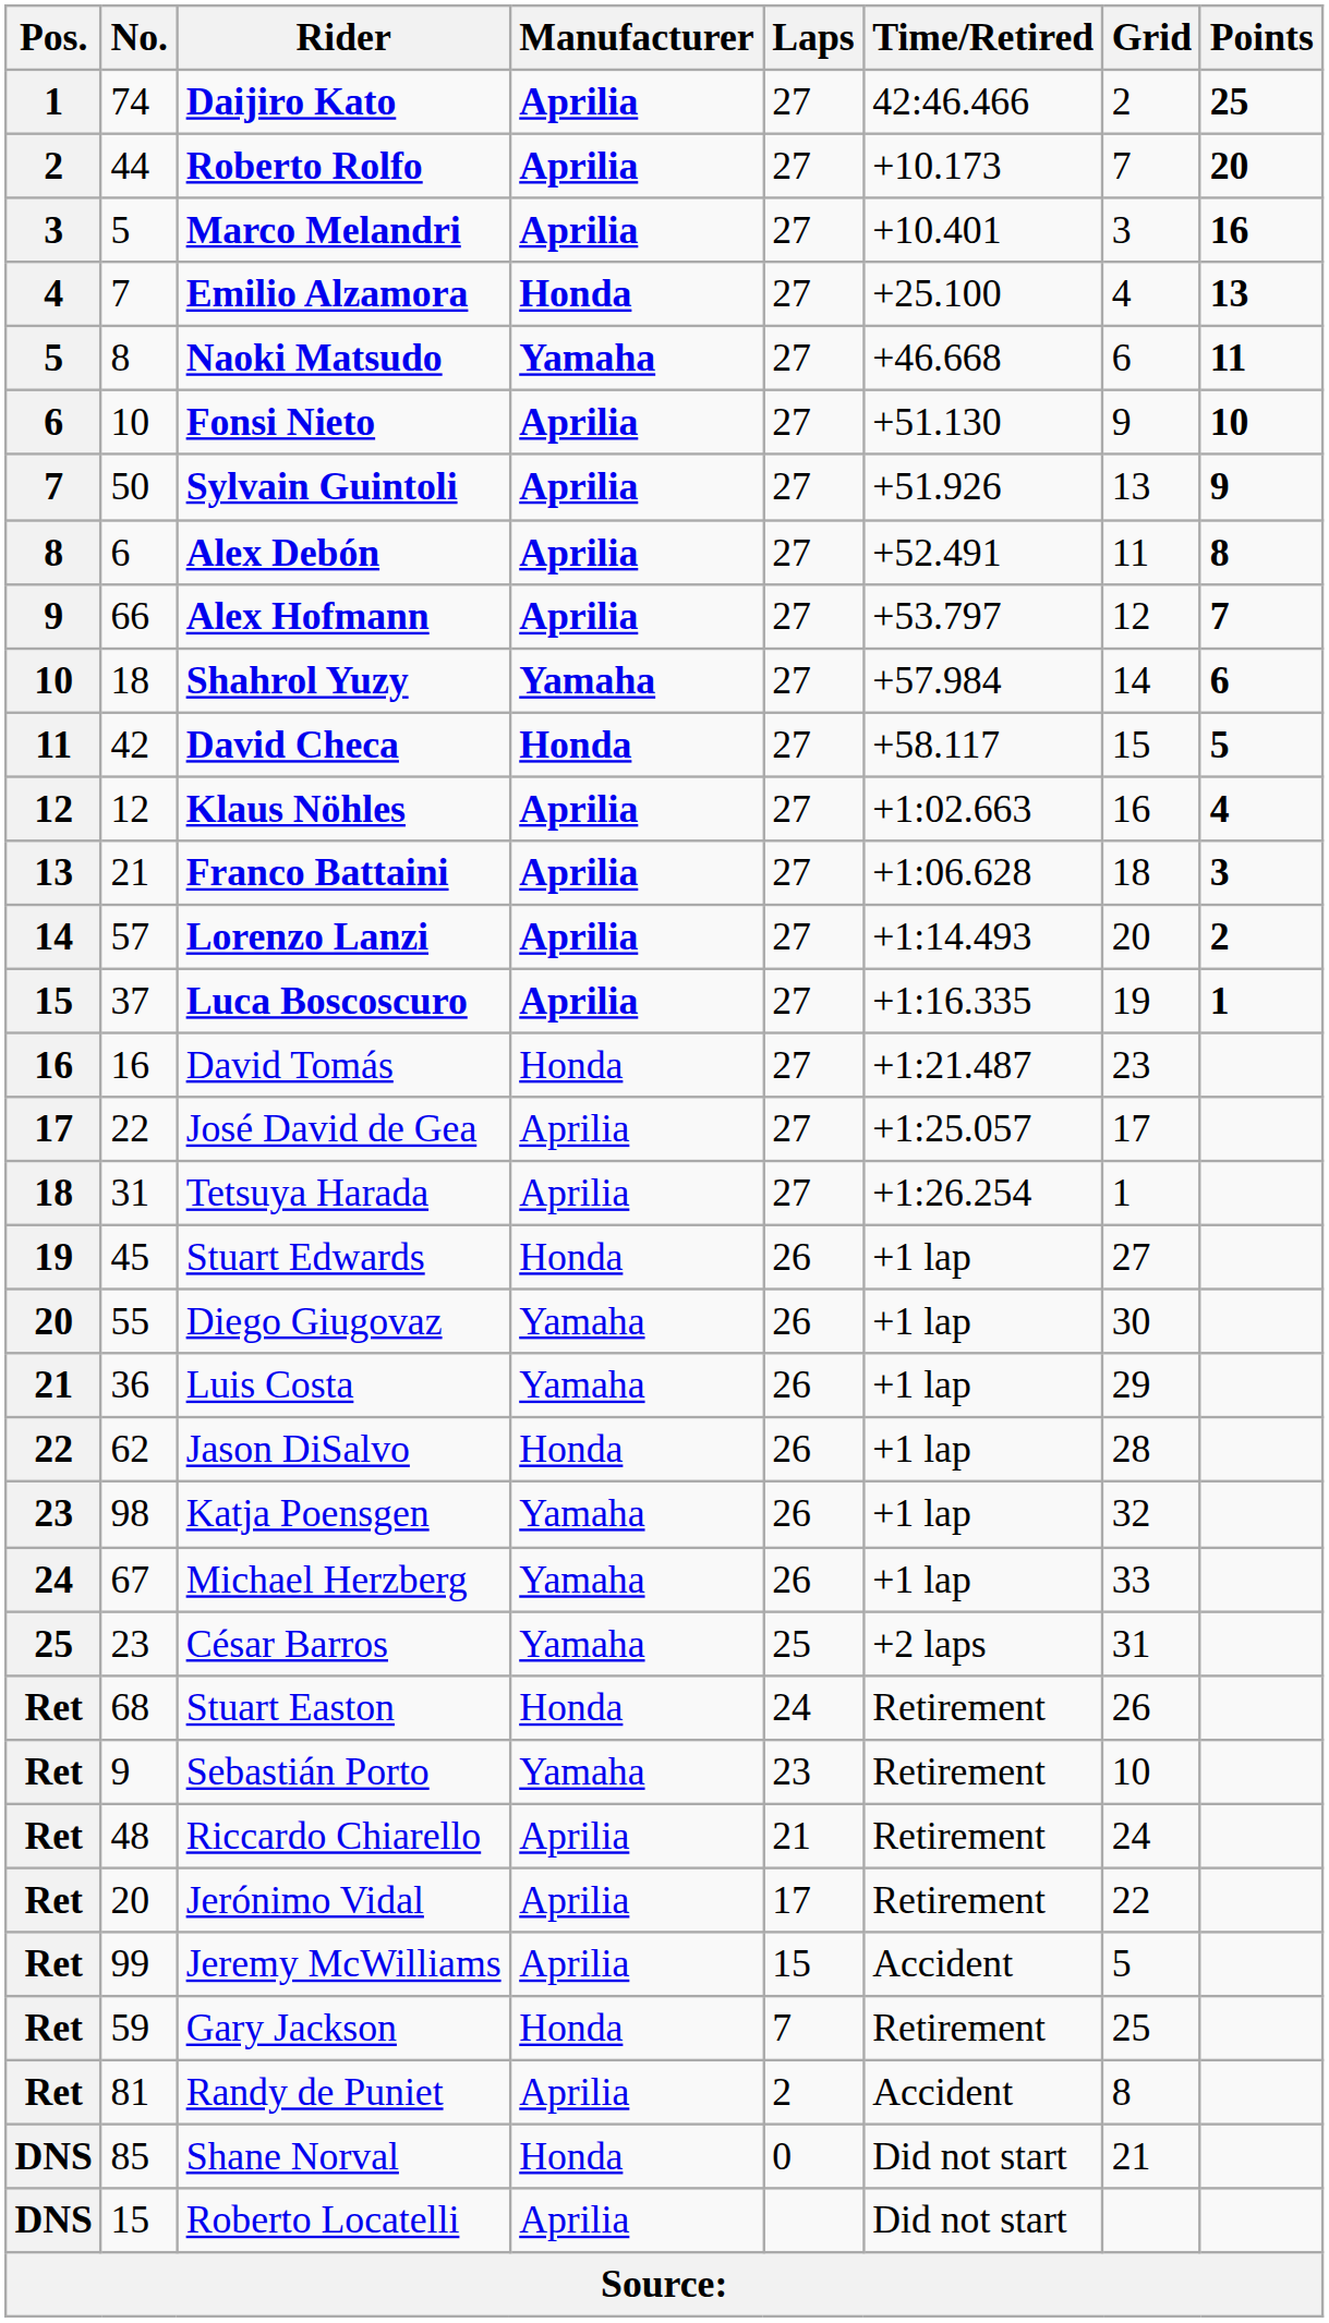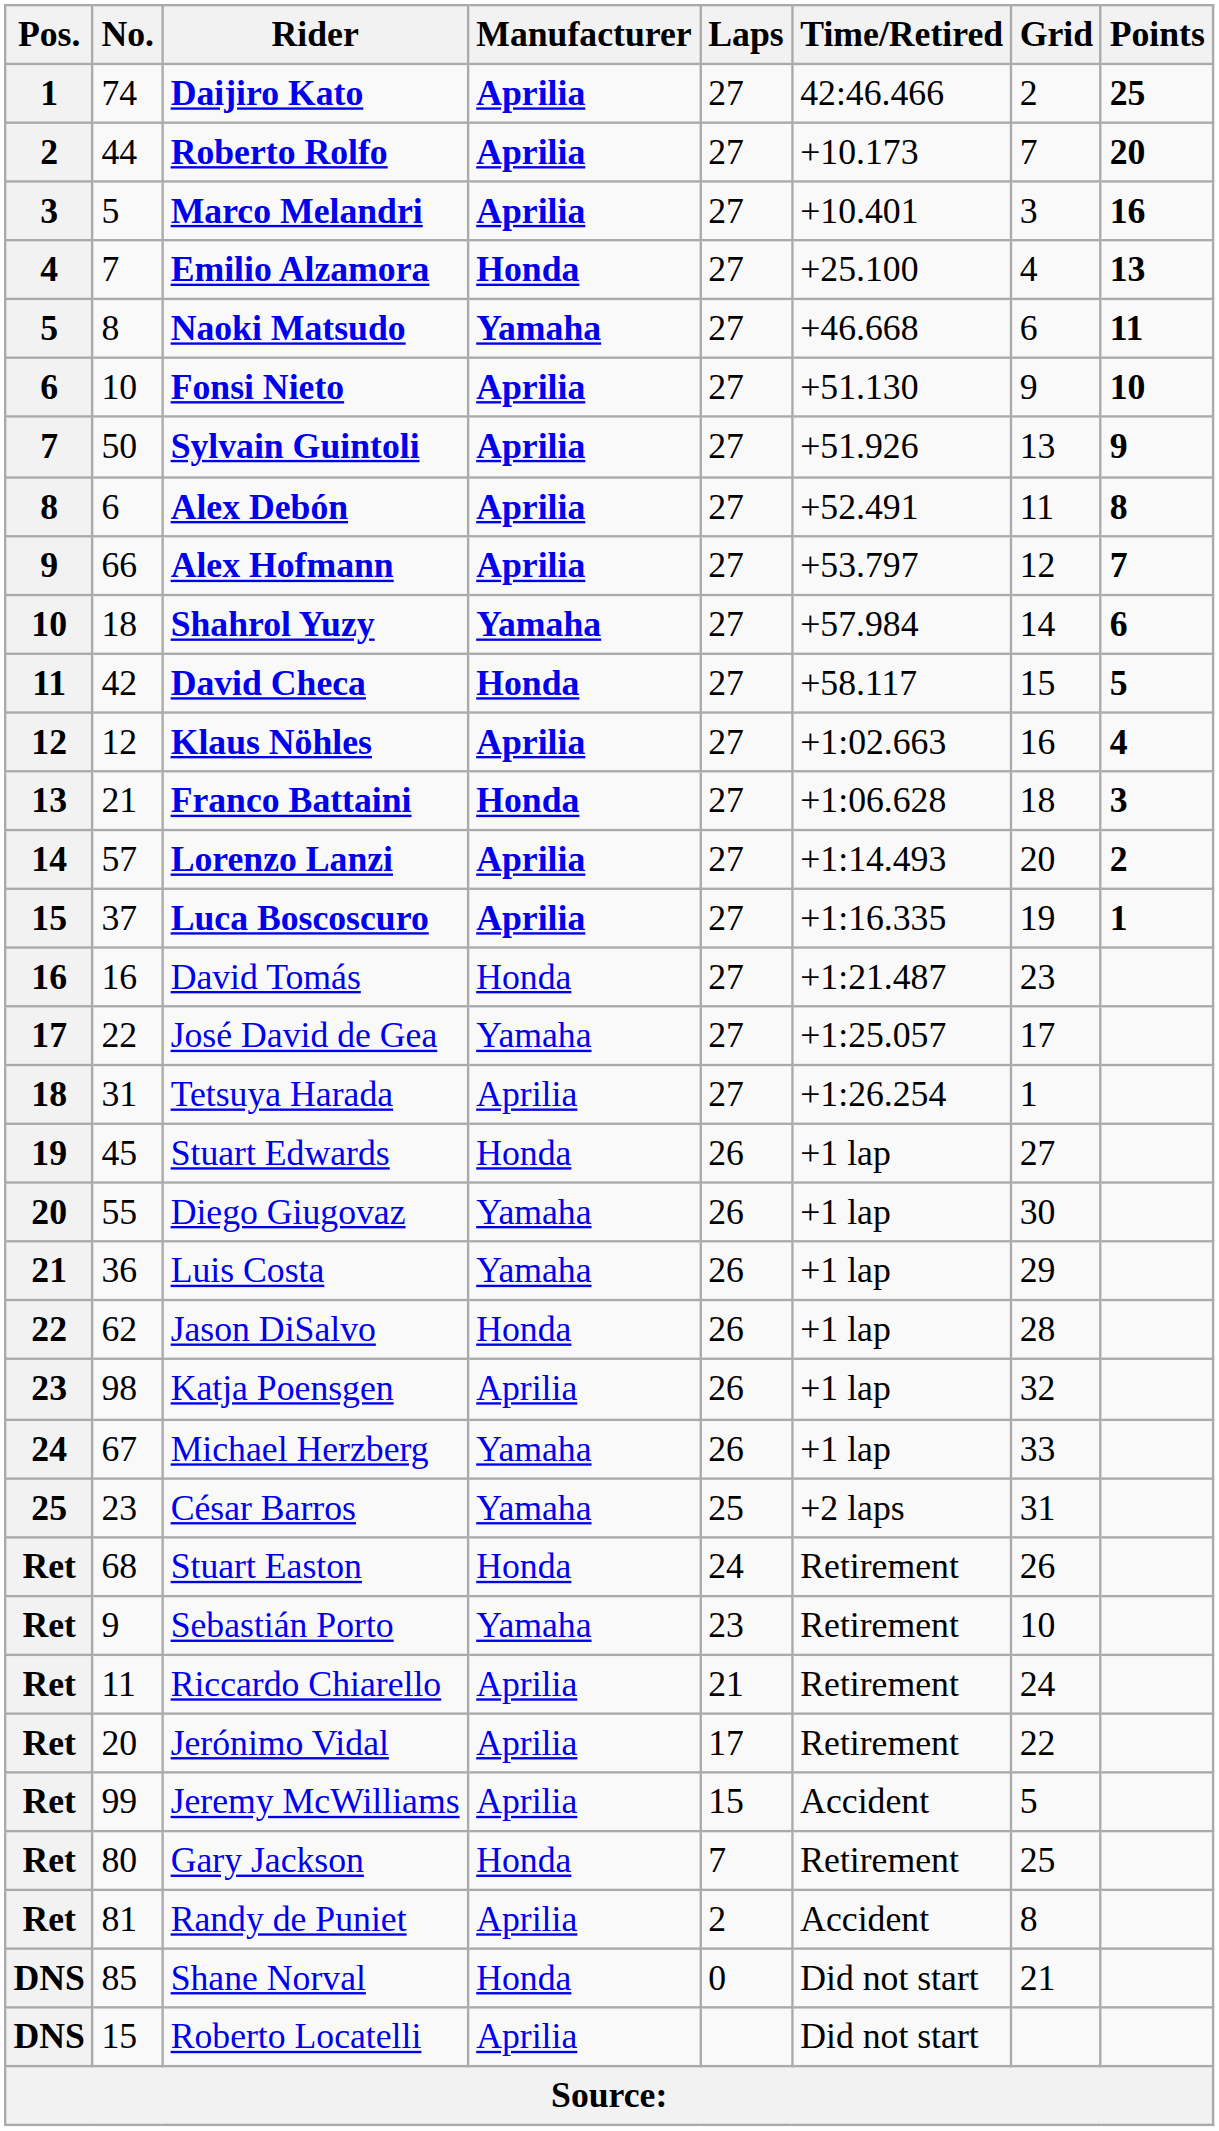 <table class="wikitable" style="font-size: 95%;">
 <tr>
 <th>Pos.</th>
 <th>No.</th>
 <th>Rider</th>
 <th>Manufacturer</th>
 <th>Laps</th>
 <th>Time/Retired</th>
 <th>Grid</th>
 <th>Points</th>
 </tr>
 <tr>
 <th>1</th>
 <td>74</td>
 <td> <strong><a href='#'>Daijiro Kato</a></strong></td>
 <td><strong><a href='#'>Aprilia</a></strong></td>
 <td>27</td>
 <td>42:46.466</td>
 <td>2</td>
 <td><strong>25</strong></td>
 </tr>
 <tr>
 <th>2</th>
 <td>44</td>
 <td> <strong><a href='#'>Roberto Rolfo</a></strong></td>
 <td><strong><a href='#'>Aprilia</a></strong></td>
 <td>27</td>
 <td>+10.173</td>
 <td>7</td>
 <td><strong>20</strong></td>
 </tr>
 <tr>
 <th>3</th>
 <td>5</td>
 <td> <strong><a href='#'>Marco Melandri</a></strong></td>
 <td><strong><a href='#'>Aprilia</a></strong></td>
 <td>27</td>
 <td>+10.401</td>
 <td>3</td>
 <td><strong>16</strong></td>
 </tr>
 <tr>
 <th>4</th>
 <td>7</td>
 <td> <strong><a href='#'>Emilio Alzamora</a></strong></td>
 <td><strong><a href='#'>Honda</a></strong></td>
 <td>27</td>
 <td>+25.100</td>
 <td>4</td>
 <td><strong>13</strong></td>
 </tr>
 <tr>
 <th>5</th>
 <td>8</td>
 <td> <strong><a href='#'>Naoki Matsudo</a></strong></td>
 <td><strong><a href='#'>Yamaha</a></strong></td>
 <td>27</td>
 <td>+46.668</td>
 <td>6</td>
 <td><strong>11</strong></td>
 </tr>
 <tr>
 <th>6</th>
 <td>10</td>
 <td> <strong><a href='#'>Fonsi Nieto</a></strong></td>
 <td><strong><a href='#'>Aprilia</a></strong></td>
 <td>27</td>
 <td>+51.130</td>
 <td>9</td>
 <td><strong>10</strong></td>
 </tr>
 <tr>
 <th>7</th>
 <td>50</td>
 <td> <strong><a href='#'>Sylvain Guintoli</a></strong></td>
 <td><strong><a href='#'>Aprilia</a></strong></td>
 <td>27</td>
 <td>+51.926</td>
 <td>13</td>
 <td><strong>9</strong></td>
 </tr>
 <tr>
 <th>8</th>
 <td>6</td>
 <td> <strong><a href='#'>Alex Debón</a></strong></td>
 <td><strong><a href='#'>Aprilia</a></strong></td>
 <td>27</td>
 <td>+52.491</td>
 <td>11</td>
 <td><strong>8</strong></td>
 </tr>
 <tr>
 <th>9</th>
 <td>66</td>
 <td> <strong><a href='#'>Alex Hofmann</a></strong></td>
 <td><strong><a href='#'>Aprilia</a></strong></td>
 <td>27</td>
 <td>+53.797</td>
 <td>12</td>
 <td><strong>7</strong></td>
 </tr>
 <tr>
 <th>10</th>
 <td>18</td>
 <td> <strong><a href='#'>Shahrol Yuzy</a></strong></td>
 <td><strong><a href='#'>Yamaha</a></strong></td>
 <td>27</td>
 <td>+57.984</td>
 <td>14</td>
 <td><strong>6</strong></td>
 </tr>
 <tr>
 <th>11</th>
 <td>42</td>
 <td> <strong><a href='#'>David Checa</a></strong></td>
 <td><strong><a href='#'>Honda</a></strong></td>
 <td>27</td>
 <td>+58.117</td>
 <td>15</td>
 <td><strong>5</strong></td>
 </tr>
 <tr>
 <th>12</th>
 <td>12</td>
 <td> <strong><a href='#'>Klaus Nöhles</a></strong></td>
 <td><strong><a href='#'>Aprilia</a></strong></td>
 <td>27</td>
 <td>+1:02.663</td>
 <td>16</td>
 <td><strong>4</strong></td>
 </tr>
 <tr>
 <th>13</th>
 <td>21</td>
 <td> <strong><a href='#'>Franco Battaini</a></strong></td>
-<td><strong><a href='#'>Aprilia</a></strong></td>
+<td><strong><a href='#'>Honda</a></strong></td>
 <td>27</td>
 <td>+1:06.628</td>
 <td>18</td>
 <td><strong>3</strong></td>
 </tr>
 <tr>
 <th>14</th>
 <td>57</td>
 <td> <strong><a href='#'>Lorenzo Lanzi</a></strong></td>
 <td><strong><a href='#'>Aprilia</a></strong></td>
 <td>27</td>
 <td>+1:14.493</td>
 <td>20</td>
 <td><strong>2</strong></td>
 </tr>
 <tr>
 <th>15</th>
 <td>37</td>
 <td> <strong><a href='#'>Luca Boscoscuro</a></strong></td>
 <td><strong><a href='#'>Aprilia</a></strong></td>
 <td>27</td>
 <td>+1:16.335</td>
 <td>19</td>
 <td><strong>1</strong></td>
 </tr>
 <tr>
 <th>16</th>
 <td>16</td>
 <td> <a href='#'>David Tomás</a></td>
 <td><a href='#'>Honda</a></td>
 <td>27</td>
 <td>+1:21.487</td>
 <td>23</td>
 <td></td>
 </tr>
 <tr>
 <th>17</th>
 <td>22</td>
 <td> <a href='#'>José David de Gea</a></td>
-<td><a href='#'>Aprilia</a></td>
+<td><a href='#'>Yamaha</a></td>
 <td>27</td>
 <td>+1:25.057</td>
 <td>17</td>
 <td></td>
 </tr>
 <tr>
 <th>18</th>
 <td>31</td>
 <td> <a href='#'>Tetsuya Harada</a></td>
 <td><a href='#'>Aprilia</a></td>
 <td>27</td>
 <td>+1:26.254</td>
 <td>1</td>
 <td></td>
 </tr>
 <tr>
 <th>19</th>
 <td>45</td>
 <td> <a href='#'>Stuart Edwards</a></td>
 <td><a href='#'>Honda</a></td>
 <td>26</td>
 <td>+1 lap</td>
 <td>27</td>
 <td></td>
 </tr>
 <tr>
 <th>20</th>
 <td>55</td>
 <td> <a href='#'>Diego Giugovaz</a></td>
 <td><a href='#'>Yamaha</a></td>
 <td>26</td>
 <td>+1 lap</td>
 <td>30</td>
 <td></td>
 </tr>
 <tr>
 <th>21</th>
 <td>36</td>
 <td> <a href='#'>Luis Costa</a></td>
 <td><a href='#'>Yamaha</a></td>
 <td>26</td>
 <td>+1 lap</td>
 <td>29</td>
 <td></td>
 </tr>
 <tr>
 <th>22</th>
 <td>62</td>
 <td> <a href='#'>Jason DiSalvo</a></td>
 <td><a href='#'>Honda</a></td>
 <td>26</td>
 <td>+1 lap</td>
 <td>28</td>
 <td></td>
 </tr>
 <tr>
 <th>23</th>
 <td>98</td>
 <td> <a href='#'>Katja Poensgen</a></td>
-<td><a href='#'>Yamaha</a></td>
+<td><a href='#'>Aprilia</a></td>
 <td>26</td>
 <td>+1 lap</td>
 <td>32</td>
 <td></td>
 </tr>
 <tr>
 <th>24</th>
 <td>67</td>
 <td> <a href='#'>Michael Herzberg</a></td>
 <td><a href='#'>Yamaha</a></td>
 <td>26</td>
 <td>+1 lap</td>
 <td>33</td>
 <td></td>
 </tr>
 <tr>
 <th>25</th>
 <td>23</td>
 <td> <a href='#'>César Barros</a></td>
 <td><a href='#'>Yamaha</a></td>
 <td>25</td>
 <td>+2 laps</td>
 <td>31</td>
 <td></td>
 </tr>
 <tr>
 <th>Ret</th>
 <td>68</td>
 <td> <a href='#'>Stuart Easton</a></td>
 <td><a href='#'>Honda</a></td>
 <td>24</td>
 <td>Retirement</td>
 <td>26</td>
 <td></td>
 </tr>
 <tr>
 <th>Ret</th>
 <td>9</td>
 <td> <a href='#'>Sebastián Porto</a></td>
 <td><a href='#'>Yamaha</a></td>
 <td>23</td>
 <td>Retirement</td>
 <td>10</td>
 <td></td>
 </tr>
 <tr>
 <th>Ret</th>
-<td>48</td>
+<td>11</td>
 <td> <a href='#'>Riccardo Chiarello</a></td>
 <td><a href='#'>Aprilia</a></td>
 <td>21</td>
 <td>Retirement</td>
 <td>24</td>
 <td></td>
 </tr>
 <tr>
 <th>Ret</th>
 <td>20</td>
 <td> <a href='#'>Jerónimo Vidal</a></td>
 <td><a href='#'>Aprilia</a></td>
 <td>17</td>
 <td>Retirement</td>
 <td>22</td>
 <td></td>
 </tr>
 <tr>
 <th>Ret</th>
 <td>99</td>
 <td> <a href='#'>Jeremy McWilliams</a></td>
 <td><a href='#'>Aprilia</a></td>
 <td>15</td>
 <td>Accident</td>
 <td>5</td>
 <td></td>
 </tr>
 <tr>
 <th>Ret</th>
-<td>59</td>
+<td>80</td>
 <td> <a href='#'>Gary Jackson</a></td>
 <td><a href='#'>Honda</a></td>
 <td>7</td>
 <td>Retirement</td>
 <td>25</td>
 <td></td>
 </tr>
 <tr>
 <th>Ret</th>
 <td>81</td>
 <td> <a href='#'>Randy de Puniet</a></td>
 <td><a href='#'>Aprilia</a></td>
 <td>2</td>
 <td>Accident</td>
 <td>8</td>
 <td></td>
 </tr>
 <tr>
 <th>DNS</th>
 <td>85</td>
 <td> <a href='#'>Shane Norval</a></td>
 <td><a href='#'>Honda</a></td>
 <td>0</td>
 <td>Did not start</td>
 <td>21</td>
 <td></td>
 </tr>
 <tr>
 <th>DNS</th>
 <td>15</td>
 <td> <a href='#'>Roberto Locatelli</a></td>
 <td><a href='#'>Aprilia</a></td>
 <td></td>
 <td>Did not start</td>
 <td></td>
 <td></td>
 </tr>
 <tr>
 <th colspan=8>Source:</th>
 </tr>
 </table>
